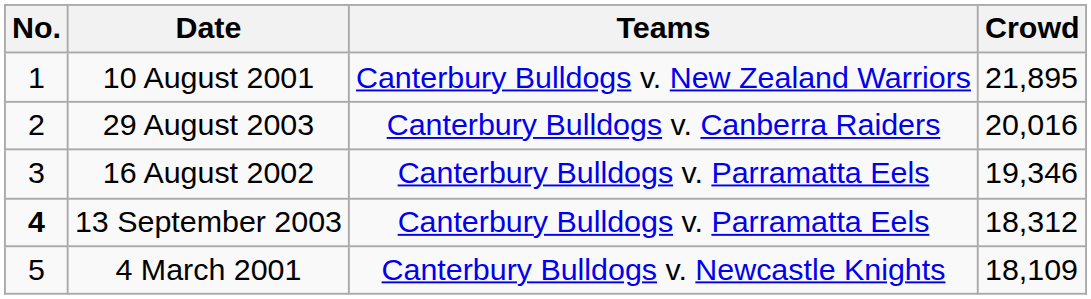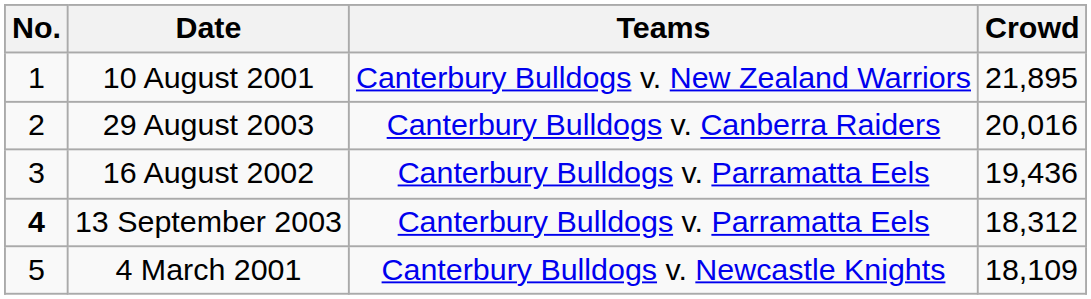 <table class="wikitable sortable">
 <tr>
 <th>No.</th>
 <th>Date</th>
 <th>Teams</th>
 <th>Crowd</th>
 </tr>
 <tr>
 <td align=center>1</td>
 <td align=center>10 August 2001</td>
 <td align=center><a href='#'>Canterbury Bulldogs</a> v. <a href='#'>New Zealand Warriors</a></td>
 <td>21,895</td>
 </tr>
 <tr>
 <td align=center>2</td>
 <td align=center>29 August 2003</td>
 <td align=center><a href='#'>Canterbury Bulldogs</a> v. <a href='#'>Canberra Raiders</a></td>
 <td>20,016</td>
 </tr>
 <tr>
 <td align=center>3</td>
 <td align=center>16 August 2002</td>
 <td align=center><a href='#'>Canterbury Bulldogs</a> v. <a href='#'>Parramatta Eels</a></td>
-<td>19,346</td>
+<td>19,436</td>
 </tr>
 <tr>
 <td align=center><strong>4</strong></td>
 <td align=center>13 September 2003</td>
 <td align=center><a href='#'>Canterbury Bulldogs</a> v. <a href='#'>Parramatta Eels</a></td>
 <td>18,312</td>
 </tr>
 <tr>
 <td align=center>5</td>
 <td align=center>4 March 2001</td>
 <td align=center><a href='#'>Canterbury Bulldogs</a> v. <a href='#'>Newcastle Knights</a></td>
 <td>18,109</td>
 </tr>
 </table>
